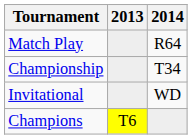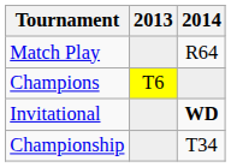 <table class="wikitable" style="text-align:center;">
 <tr>
 <th>Tournament</th>
 <th>2013</th>
 <th>2014</th>
 </tr>
 <tr>
 <td align="left"><a href='#'>Match Play</a></td>
 <td style="background:#eeeeee;"></td>
 <td>R64</td>
 </tr>
 <tr>
+<td align="left"><a href='#'>Champions</a></td>
+<td style="background:yellow;">T6</td>
+<td style="background:#eeeeee;"></td>
+</tr>
+<tr>
+<td align="left"><a href='#'>Invitational</a></td>
+<td style="background:#eeeeee;"></td>
+<td><strong>WD</strong></td>
+</tr>
+<tr>
 <td align="left"><a href='#'>Championship</a></td>
 <td style="background:#eeeeee;"></td>
 <td>T34</td>
 </tr>
-<tr>
-<td align="left"><a href='#'>Invitational</a></td>
-<td style="background:#eeeeee;"></td>
-<td>WD</td>
-</tr>
-<tr>
-<td align="left"><a href='#'>Champions</a></td>
-<td style="background:yellow;">T6</td>
-<td style="background:#eeeeee;"></td>
-</tr>
 </table>
